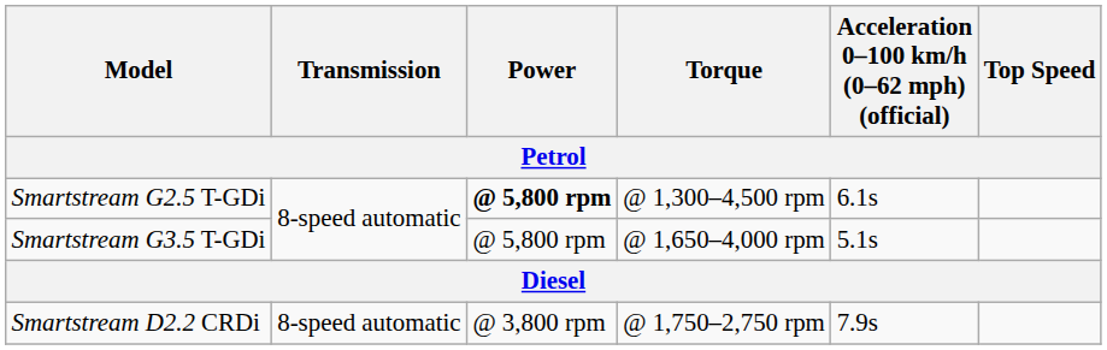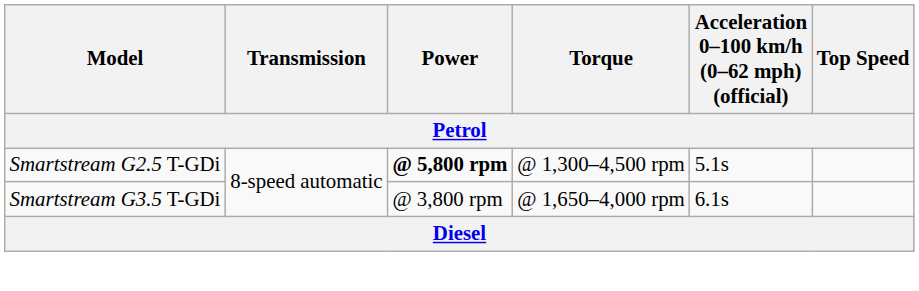 <table class="wikitable collapsible" style="text-align:left; font-size:90%;">
 <tr>
 <th>Model</th>
 <th>Transmission</th>
 <th>Power</th>
 <th>Torque</th>
 <th>Acceleration<br>0–100 km/h<br>(0–62 mph)<br>(official)</th>
 <th>Top Speed</th>
 </tr>
 <tr>
 <th colspan="6"><a href='#'>Petrol</a></th>
 </tr>
 <tr>
 <td><em>Smartstream G2.5</em> T-GDi</td>
 <td rowspan="2">8-speed automatic</td>
 <td><strong> @ 5,800 rpm</strong></td>
 <td> @ 1,300–4,500 rpm</td>
-<td>6.1s</td>
+<td>5.1s</td>
 <td><br></td>
 </tr>
 <tr>
 <td><em>Smartstream G3.5</em> T-GDi</td>
-<td> @ 5,800 rpm</td>
+<td> @ 3,800 rpm</td>
 <td> @ 1,650–4,000 rpm</td>
-<td>5.1s</td>
+<td>6.1s</td>
 <td></td>
 </tr>
 <tr>
 <th colspan="6"><a href='#'>Diesel</a></th>
 </tr>
-<tr>
-<td><em>Smartstream D2.2</em> CRDi</td>
-<td>8-speed automatic</td>
-<td> @ 3,800 rpm</td>
-<td> @ 1,750–2,750 rpm</td>
-<td>7.9s</td>
-<td></td>
-</tr>
 </table>
